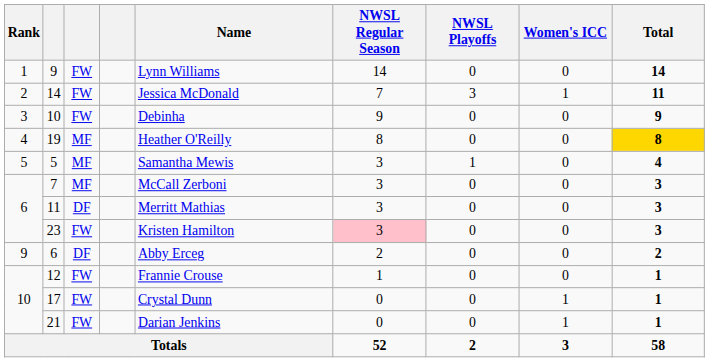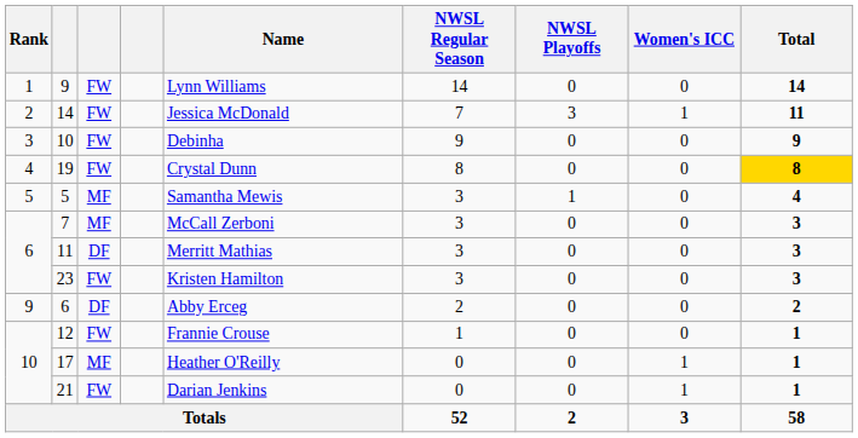 <table class="wikitable" style="text-align: center; font-size:90%">
 <tr>
 <th style="background:#f2f2f2; text-align:center;" width="30px">Rank</th>
 <th style="background:#f2f2f2; text-align:center;" width="15px"></th>
 <th style="background:#f2f2f2; text-align:center;" width="30px"></th>
 <th style="background:#f2f2f2; text-align:center;" width="30px"></th>
 <th style="background:#f2f2f2; text-align:center;" width="200px">Name</th>
 <th style="background:#f2f2f2; text-align:center;" width="90px"><a href='#'>NWSL Regular Season</a></th>
 <th style="background:#f2f2f2; text-align:center;" width="90px"><a href='#'>NWSL Playoffs</a></th>
 <th style="background:#f2f2f2; text-align:center;" width="90px"><a href='#'>Women's ICC</a></th>
 <th style="background:#f2f2f2; text-align:center;" width="90px">Total</th>
 </tr>
 <tr>
 <td>1</td>
 <td>9</td>
 <td><a href='#'>FW</a></td>
 <td></td>
 <td align="left"><a href='#'>Lynn Williams</a></td>
 <td>14</td>
 <td>0</td>
 <td>0</td>
 <td><strong>14</strong></td>
 </tr>
 <tr>
 <td>2</td>
 <td>14</td>
 <td><a href='#'>FW</a></td>
 <td></td>
 <td align="left"><a href='#'>Jessica McDonald</a></td>
 <td>7</td>
 <td>3</td>
 <td>1</td>
 <td><strong>11</strong></td>
 </tr>
 <tr>
 <td>3</td>
 <td>10</td>
 <td><a href='#'>FW</a></td>
 <td></td>
 <td align="left"><a href='#'>Debinha</a></td>
 <td>9</td>
 <td>0</td>
 <td>0</td>
 <td><strong>9</strong></td>
 </tr>
 <tr>
 <td>4</td>
 <td>19</td>
-<td><a href='#'>MF</a></td>
+<td><a href='#'>FW</a></td>
 <td></td>
-<td align="left"><a href='#'>Heather O'Reilly</a></td>
+<td align="left"><a href='#'>Crystal Dunn</a></td>
 <td>8</td>
 <td>0</td>
 <td>0</td>
 <td style="background: gold;"><strong>8</strong></td>
 </tr>
 <tr>
 <td>5</td>
 <td>5</td>
 <td><a href='#'>MF</a></td>
 <td></td>
 <td align="left"><a href='#'>Samantha Mewis</a></td>
 <td>3</td>
 <td>1</td>
 <td>0</td>
 <td><strong>4</strong></td>
 </tr>
 <tr>
 <td rowspan="3">6</td>
 <td>7</td>
 <td><a href='#'>MF</a></td>
 <td></td>
 <td align="left"><a href='#'>McCall Zerboni</a></td>
 <td>3</td>
 <td>0</td>
 <td>0</td>
 <td><strong>3</strong></td>
 </tr>
 <tr>
 <td>11</td>
 <td><a href='#'>DF</a></td>
 <td></td>
 <td align="left"><a href='#'>Merritt Mathias</a></td>
 <td>3</td>
 <td>0</td>
 <td>0</td>
 <td><strong>3</strong></td>
 </tr>
 <tr>
 <td>23</td>
 <td><a href='#'>FW</a></td>
 <td></td>
 <td align="left"><a href='#'>Kristen Hamilton</a></td>
-<td style="background: pink;">3</td>
+<td>3</td>
 <td>0</td>
 <td>0</td>
 <td><strong>3</strong></td>
 </tr>
 <tr>
 <td>9</td>
 <td>6</td>
 <td><a href='#'>DF</a></td>
 <td></td>
 <td align="left"><a href='#'>Abby Erceg</a></td>
 <td>2</td>
 <td>0</td>
 <td>0</td>
 <td><strong>2</strong></td>
 </tr>
 <tr>
 <td rowspan="3">10</td>
 <td>12</td>
 <td><a href='#'>FW</a></td>
 <td></td>
 <td align="left"><a href='#'>Frannie Crouse</a></td>
 <td>1</td>
 <td>0</td>
 <td>0</td>
 <td><strong>1</strong></td>
 </tr>
 <tr>
 <td>17</td>
-<td><a href='#'>FW</a></td>
+<td><a href='#'>MF</a></td>
 <td></td>
-<td align="left"><a href='#'>Crystal Dunn</a></td>
+<td align="left"><a href='#'>Heather O'Reilly</a></td>
 <td>0</td>
 <td>0</td>
 <td>1</td>
 <td><strong>1</strong></td>
 </tr>
 <tr>
 <td>21</td>
 <td><a href='#'>FW</a></td>
 <td></td>
 <td align="left"><a href='#'>Darian Jenkins</a></td>
 <td>0</td>
 <td>0</td>
 <td>1</td>
 <td><strong>1</strong></td>
 </tr>
 <tr>
 <th colspan="5"><strong>Totals</strong></th>
 <td><strong>52</strong></td>
 <td><strong>2</strong></td>
 <td><strong>3</strong></td>
 <td><strong>58</strong></td>
 </tr>
 </table>
